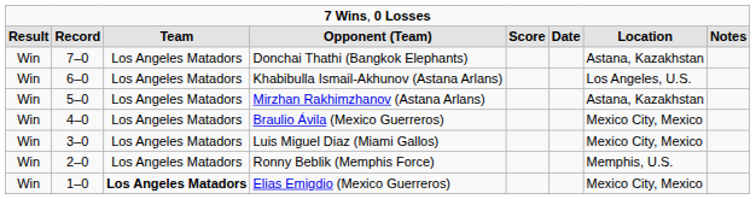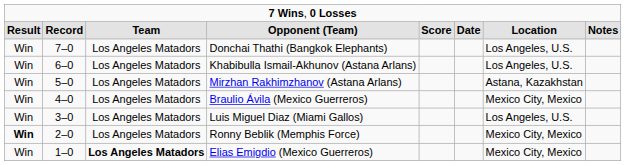 <table class="wikitable" style="text-align:center; font-size:95%">
 <tr>
 <td style="text-align:center;" colspan=8><strong>7 Wins</strong>, <strong>0 Losses</strong></td>
 </tr>
 <tr style="text-align:center; background:#e3e3e3;">
 <td style="border-style:none none solid solid;"><strong>Result</strong></td>
 <td style="border-style:none none solid solid;"><strong>Record</strong></td>
 <td style="border-style:none none solid solid;"><strong>Team</strong></td>
 <td style="border-style:none none solid solid;"><strong>Opponent (Team)</strong></td>
 <td style="border-style:none none solid solid;"><strong>Score</strong></td>
 <td style="border-style:none none solid solid;"><strong>Date</strong></td>
 <td style="border-style:none none solid solid;"><strong>Location</strong></td>
 <td style="border-style:none none style style;"><strong>Notes</strong></td>
 </tr>
 <tr align=center>
 <td>Win</td>
 <td>7–0</td>
 <td>Los Angeles Matadors</td>
 <td align=left>  Donchai Thathi (Bangkok Elephants)</td>
 <td></td>
 <td></td>
-<td align=left> Astana, Kazakhstan</td>
+<td align=left> Los Angeles, U.S.</td>
 <td></td>
 </tr>
 <tr align=center>
 <td>Win</td>
 <td>6–0</td>
 <td>Los Angeles Matadors</td>
 <td align=left>  Khabibulla Ismail-Akhunov (Astana Arlans)</td>
 <td></td>
 <td></td>
 <td align=left> Los Angeles, U.S.</td>
 <td></td>
 </tr>
 <tr align=center>
 <td>Win</td>
 <td>5–0</td>
 <td>Los Angeles Matadors</td>
 <td align=left>  <a href='#'>Mirzhan Rakhimzhanov</a> (Astana Arlans)</td>
 <td></td>
 <td></td>
 <td align=left> Astana, Kazakhstan</td>
 <td></td>
 </tr>
 <tr align=center>
 <td>Win</td>
 <td>4–0</td>
 <td>Los Angeles Matadors</td>
 <td align=left>  <a href='#'>Braulio Ávila</a> (Mexico Guerreros)</td>
 <td></td>
 <td></td>
 <td align=left> Mexico City, Mexico</td>
 <td></td>
 </tr>
 <tr align=center>
 <td>Win</td>
 <td>3–0</td>
 <td>Los Angeles Matadors</td>
 <td align=left>  Luis Miguel Diaz (Miami Gallos)</td>
 <td></td>
 <td></td>
-<td align=left> Mexico City, Mexico</td>
+<td align=left> Los Angeles, U.S.</td>
 <td></td>
 </tr>
 <tr align=center>
-<td>Win</td>
+<td><strong>Win</strong></td>
 <td>2–0</td>
 <td>Los Angeles Matadors</td>
 <td align=left>  Ronny Beblik (Memphis Force)</td>
 <td></td>
 <td></td>
-<td align=left> Memphis, U.S.</td>
+<td align=left> Mexico City, Mexico</td>
 <td></td>
 </tr>
 <tr align=center>
 <td>Win</td>
 <td>1–0</td>
 <td><strong>Los Angeles Matadors</strong></td>
 <td align=left>  <a href='#'>Elias Emigdio</a> (Mexico Guerreros)</td>
 <td></td>
 <td></td>
 <td align=left> Mexico City, Mexico</td>
 <td></td>
 </tr>
 </table>
